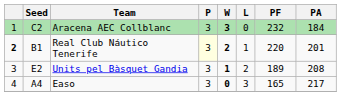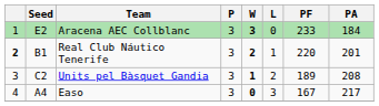 <table class="wikitable" style="text-align:center">
 <tr>
 <th width=20></th>
 <th>Seed</th>
 <th width=200>Team</th>
 <th width=20>P</th>
 <th width=20>W</th>
 <th width=20>L</th>
 <th width=50>PF</th>
 <th width=50>PA</th>
 </tr>
 <tr bgcolor=ACE1AF>
 <td>1</td>
-<td>C2</td>
+<td>E2</td>
 <td align=left>Aracena AEC Collblanc</td>
 <td>3</td>
 <td><strong>3</strong></td>
 <td>0</td>
-<td>232</td>
+<td>233</td>
 <td>184</td>
 </tr>
 <tr>
 <td><strong>2</strong></td>
 <td>B1</td>
 <td align=left>Real Club Náutico Tenerife</td>
-<td style="background: lightyellow;">3</td>
+<td>3</td>
 <td><strong>2</strong></td>
 <td>1</td>
 <td>220</td>
 <td>201</td>
 </tr>
 <tr>
 <td>3</td>
-<td>E2</td>
+<td>C2</td>
 <td align=left><a href='#'>Units pel Bàsquet Gandia</a></td>
 <td>3</td>
 <td><strong>1</strong></td>
 <td>2</td>
 <td>189</td>
 <td>208</td>
 </tr>
 <tr>
 <td>4</td>
 <td>A4</td>
 <td align=left>Easo</td>
 <td>3</td>
 <td><strong>0</strong></td>
 <td>3</td>
-<td>165</td>
+<td>167</td>
 <td>217</td>
 </tr>
 <tr>
 </tr>
 </table>
